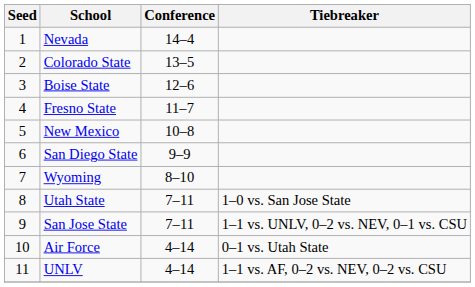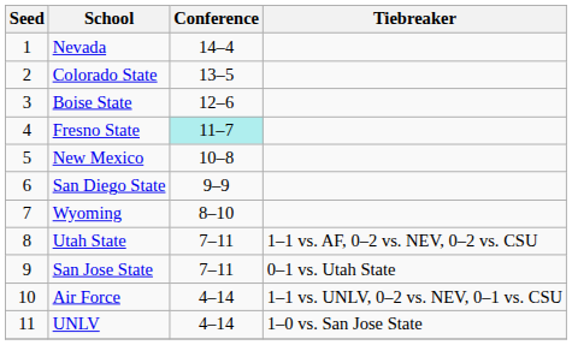 <table class="wikitable" style="text-align:center">
 <tr>
 <th>Seed</th>
 <th>School</th>
 <th>Conference</th>
 <th>Tiebreaker</th>
 </tr>
 <tr>
 <td>1</td>
 <td align=left><a href='#'>Nevada</a></td>
 <td>14–4</td>
 <td></td>
 </tr>
 <tr>
 <td>2</td>
 <td align=left><a href='#'>Colorado State</a></td>
 <td>13–5</td>
 <td></td>
 </tr>
 <tr>
 <td>3</td>
 <td align=left><a href='#'>Boise State</a></td>
 <td>12–6</td>
 <td></td>
 </tr>
 <tr>
 <td>4</td>
 <td align=left><a href='#'>Fresno State</a></td>
-<td>11–7</td>
+<td style="background: paleturquoise;">11–7</td>
 <td align=left></td>
 </tr>
 <tr>
 <td>5</td>
 <td align=left><a href='#'>New Mexico</a></td>
 <td>10–8</td>
 <td align=left></td>
 </tr>
 <tr>
 <td>6</td>
 <td align=left><a href='#'>San Diego State</a></td>
 <td>9–9</td>
 <td align=left></td>
 </tr>
 <tr>
 <td>7</td>
 <td align=left><a href='#'>Wyoming</a></td>
 <td>8–10</td>
 <td align=left></td>
 </tr>
 <tr>
 <td>8</td>
 <td align=left><a href='#'>Utah State</a></td>
 <td>7–11</td>
-<td align=left>1–0 vs. San Jose State</td>
+<td align=left>1–1 vs. AF, 0–2 vs. NEV, 0–2 vs. CSU</td>
 </tr>
 <tr>
 <td>9</td>
 <td align=left><a href='#'>San Jose State</a></td>
 <td>7–11</td>
-<td align=left>1–1 vs. UNLV, 0–2 vs. NEV, 0–1 vs. CSU</td>
+<td align=left>0–1 vs. Utah State</td>
 </tr>
 <tr>
 <td>10</td>
 <td align=left><a href='#'>Air Force</a></td>
 <td>4–14</td>
-<td align=left>0–1 vs. Utah State</td>
+<td align=left>1–1 vs. UNLV, 0–2 vs. NEV, 0–1 vs. CSU</td>
 </tr>
 <tr>
 <td>11</td>
 <td align=left><a href='#'>UNLV</a></td>
 <td>4–14</td>
-<td align=left>1–1 vs. AF, 0–2 vs. NEV, 0–2 vs. CSU</td>
+<td align=left>1–0 vs. San Jose State</td>
 </tr>
 <tr>
 </tr>
 </table>
